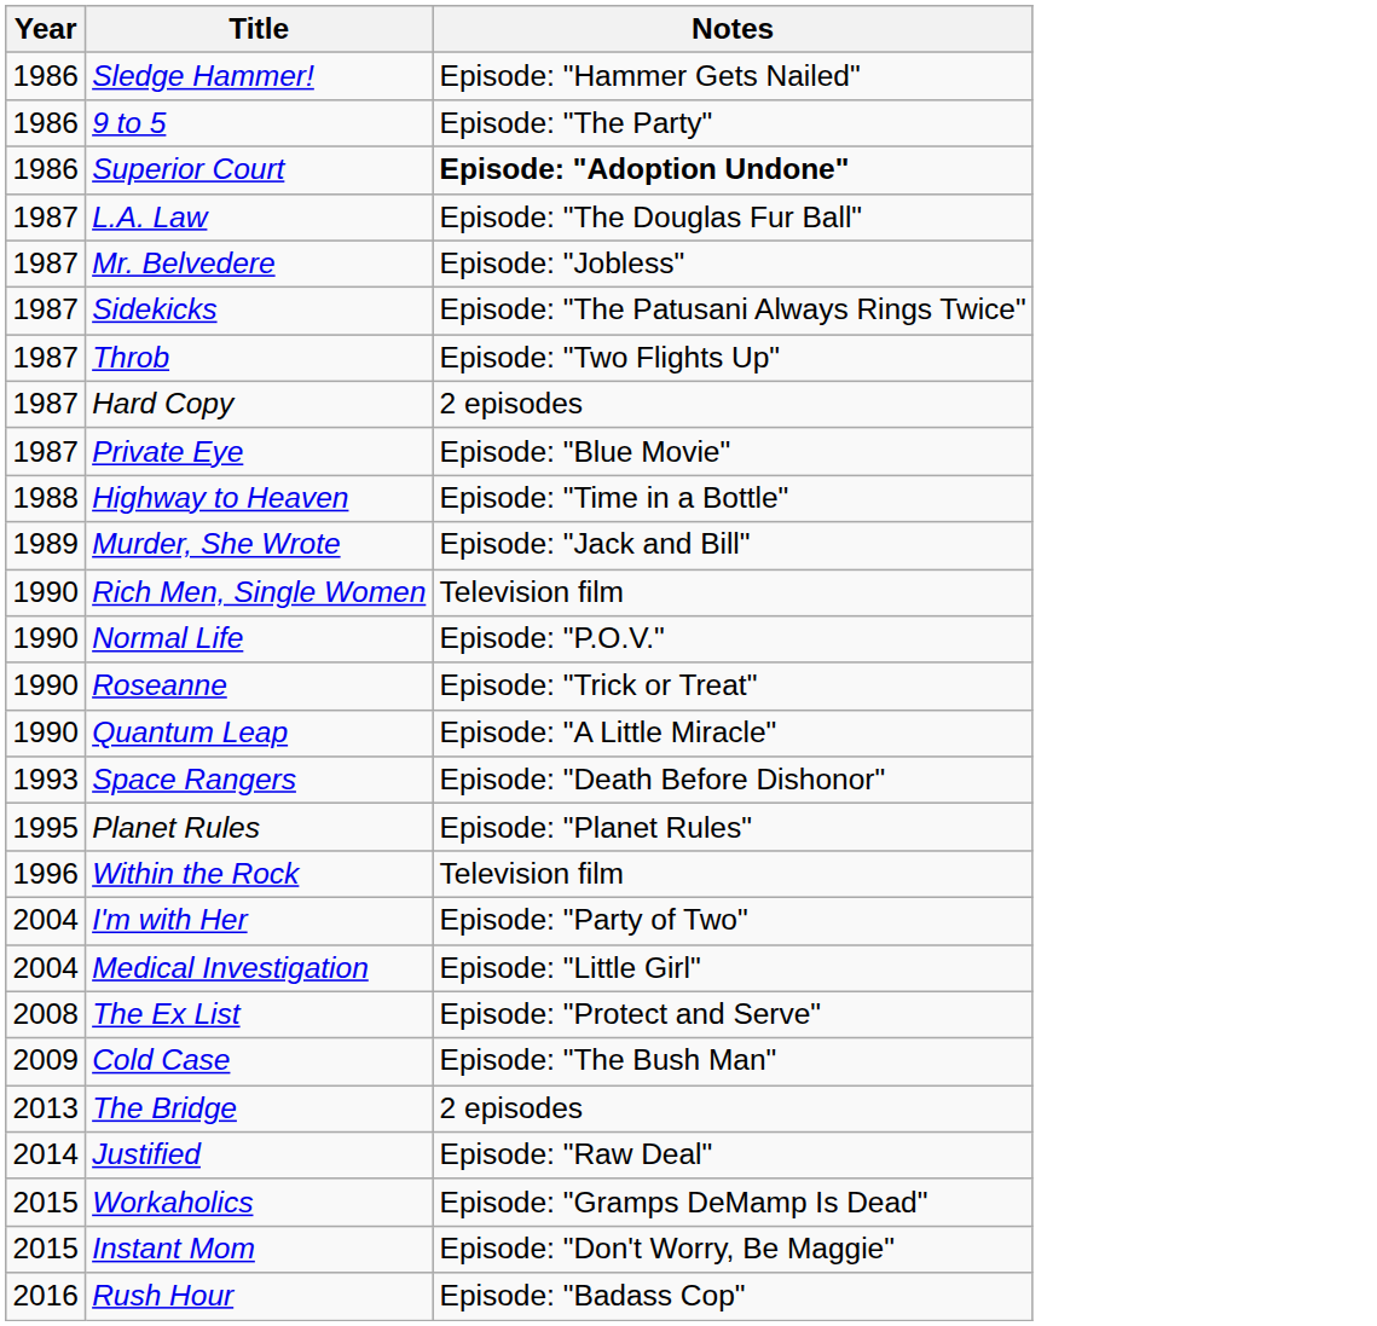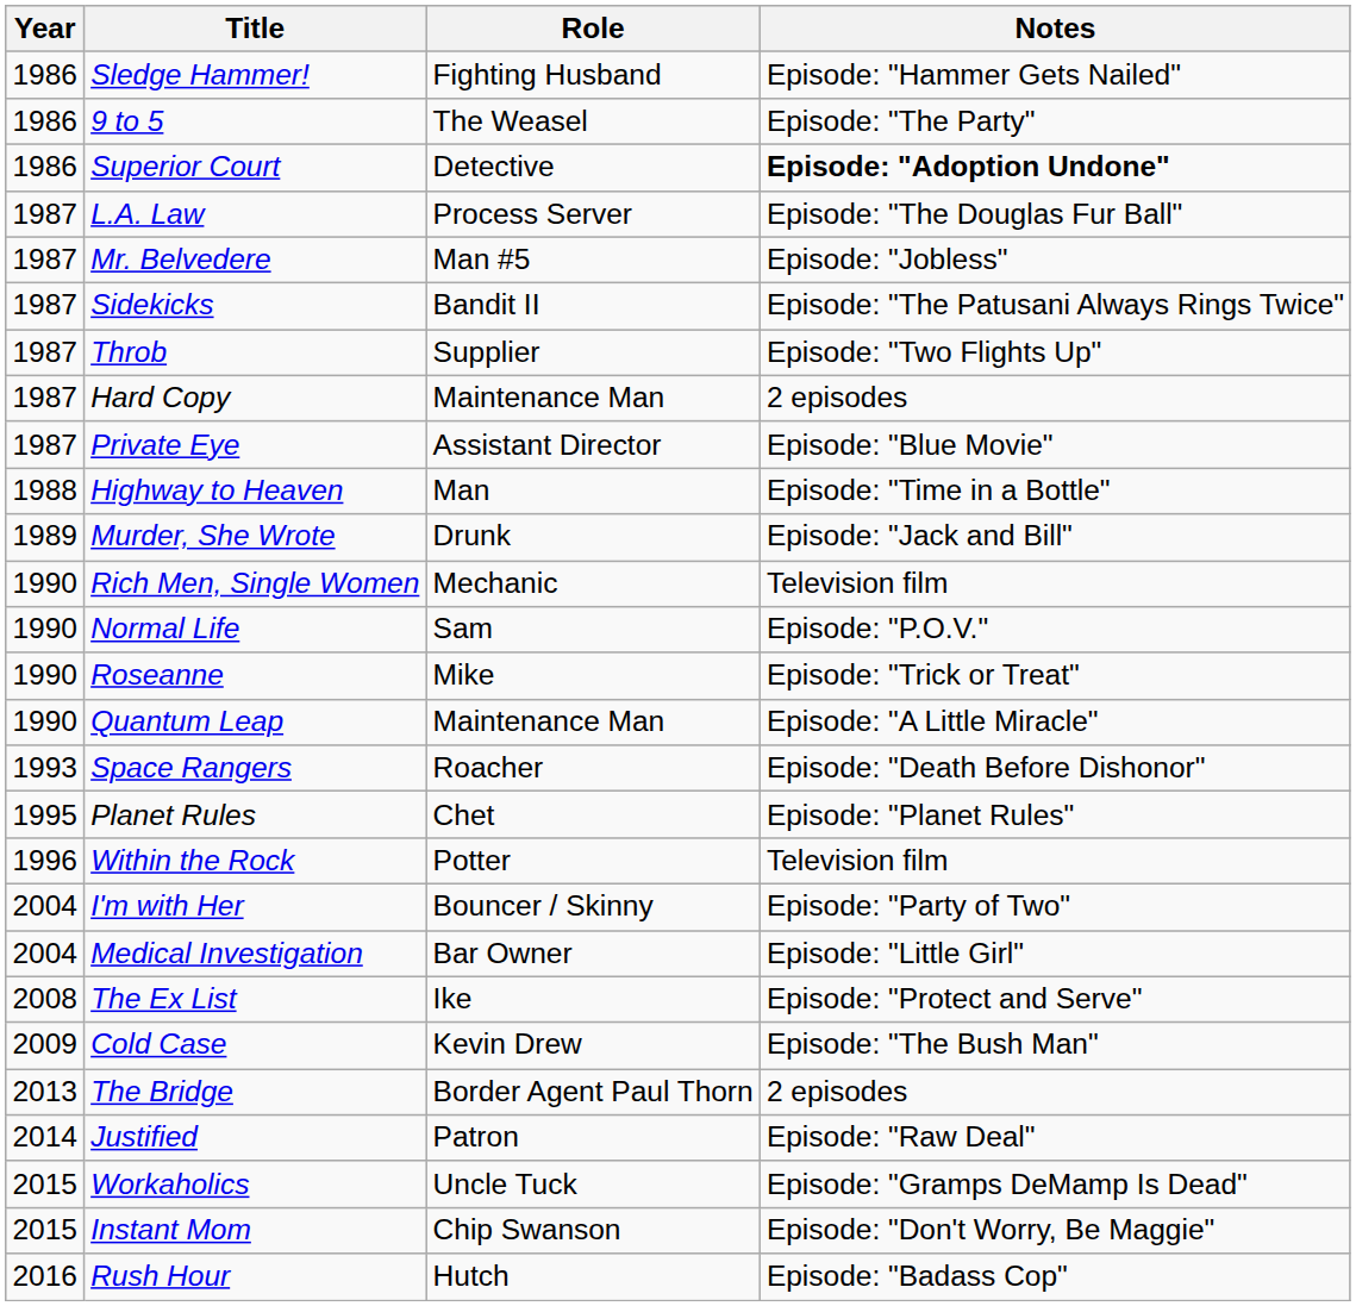 <table class="wikitable sortable">
 <tr>
 <th>Year</th>
 <th>Title</th>
+<th>Role</th>
 <th>Notes</th>
 </tr>
 <tr>
 <td>1986</td>
 <td><em><a href='#'>Sledge Hammer!</a></em></td>
+<td>Fighting Husband</td>
 <td>Episode: "Hammer Gets Nailed"</td>
 </tr>
 <tr>
 <td>1986</td>
 <td><a href='#'><em>9 to 5</em></a></td>
+<td>The Weasel</td>
 <td>Episode: "The Party"</td>
 </tr>
 <tr>
 <td>1986</td>
 <td><a href='#'><em>Superior Court</em></a></td>
+<td>Detective</td>
 <td><strong>Episode: "Adoption Undone"</strong></td>
 </tr>
 <tr>
 <td>1987</td>
 <td><em><a href='#'>L.A. Law</a></em></td>
+<td>Process Server</td>
 <td>Episode: "The Douglas Fur Ball"</td>
 </tr>
 <tr>
 <td>1987</td>
 <td><em><a href='#'>Mr. Belvedere</a></em></td>
+<td>Man #5</td>
 <td>Episode: "Jobless"</td>
 </tr>
 <tr>
 <td>1987</td>
 <td><a href='#'><em>Sidekicks</em></a></td>
+<td>Bandit II</td>
 <td>Episode: "The Patusani Always Rings Twice"</td>
 </tr>
 <tr>
 <td>1987</td>
 <td><em><a href='#'>Throb</a></em></td>
+<td>Supplier</td>
 <td>Episode: "Two Flights Up"</td>
 </tr>
 <tr>
 <td>1987</td>
 <td><em>Hard Copy</em></td>
+<td>Maintenance Man</td>
 <td>2 episodes</td>
 </tr>
 <tr>
 <td>1987</td>
 <td><a href='#'><em>Private Eye</em></a></td>
+<td>Assistant Director</td>
 <td>Episode: "Blue Movie"</td>
 </tr>
 <tr>
 <td>1988</td>
 <td><em><a href='#'>Highway to Heaven</a></em></td>
+<td>Man</td>
 <td>Episode: "Time in a Bottle"</td>
 </tr>
 <tr>
 <td>1989</td>
 <td><em><a href='#'>Murder, She Wrote</a></em></td>
+<td>Drunk</td>
 <td>Episode: "Jack and Bill"</td>
 </tr>
 <tr>
 <td>1990</td>
 <td><em><a href='#'>Rich Men, Single Women</a></em></td>
+<td>Mechanic</td>
 <td>Television film</td>
 </tr>
 <tr>
 <td>1990</td>
 <td><a href='#'><em>Normal Life</em></a></td>
+<td>Sam</td>
 <td>Episode: "P.O.V."</td>
 </tr>
 <tr>
 <td>1990</td>
 <td><em><a href='#'>Roseanne</a></em></td>
+<td>Mike</td>
 <td>Episode: "Trick or Treat"</td>
 </tr>
 <tr>
 <td>1990</td>
 <td><em><a href='#'>Quantum Leap</a></em></td>
+<td>Maintenance Man</td>
 <td>Episode: "A Little Miracle"</td>
 </tr>
 <tr>
 <td>1993</td>
 <td><a href='#'><em>Space Rangers</em></a></td>
+<td>Roacher</td>
 <td>Episode: "Death Before Dishonor"</td>
 </tr>
 <tr>
 <td>1995</td>
 <td><em>Planet Rules</em></td>
+<td>Chet</td>
 <td>Episode: "Planet Rules"</td>
 </tr>
 <tr>
 <td>1996</td>
 <td><em><a href='#'>Within the Rock</a></em></td>
+<td>Potter</td>
 <td>Television film</td>
 </tr>
 <tr>
 <td>2004</td>
 <td><a href='#'><em>I'm with Her</em></a></td>
+<td>Bouncer / Skinny</td>
 <td>Episode: "Party of Two"</td>
 </tr>
 <tr>
 <td>2004</td>
 <td><em><a href='#'>Medical Investigation</a></em></td>
+<td>Bar Owner</td>
 <td>Episode: "Little Girl"</td>
 </tr>
 <tr>
 <td>2008</td>
 <td><em><a href='#'>The Ex List</a></em></td>
+<td>Ike</td>
 <td>Episode: "Protect and Serve"</td>
 </tr>
 <tr>
 <td>2009</td>
 <td><em><a href='#'>Cold Case</a></em></td>
+<td>Kevin Drew</td>
 <td>Episode: "The Bush Man"</td>
 </tr>
 <tr>
 <td>2013</td>
 <td><a href='#'><em>The Bridge</em></a></td>
+<td>Border Agent Paul Thorn</td>
 <td>2 episodes</td>
 </tr>
 <tr>
 <td>2014</td>
 <td><a href='#'><em>Justified</em></a></td>
+<td>Patron</td>
 <td>Episode: "Raw Deal"</td>
 </tr>
 <tr>
 <td>2015</td>
 <td><em><a href='#'>Workaholics</a></em></td>
+<td>Uncle Tuck</td>
 <td>Episode: "Gramps DeMamp Is Dead"</td>
 </tr>
 <tr>
 <td>2015</td>
 <td><em><a href='#'>Instant Mom</a></em></td>
+<td>Chip Swanson</td>
 <td>Episode: "Don't Worry, Be Maggie"</td>
 </tr>
 <tr>
 <td>2016</td>
 <td><a href='#'><em>Rush Hour</em></a></td>
+<td>Hutch</td>
 <td>Episode: "Badass Cop"</td>
 </tr>
 </table>
